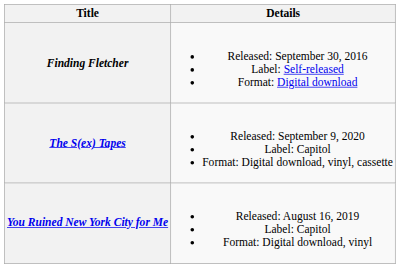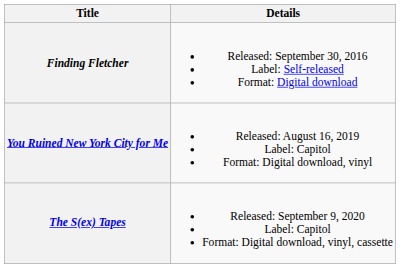 <table class="wikitable plainrowheaders" style="text-align:center">
 <tr>
 <th scope="col">Title</th>
 <th scope="col">Details</th>
 </tr>
 <tr>
 <th scope="row"><em>Finding Fletcher</em></th>
 <td><br><ul><li>Released: September 30, 2016</li><li>Label: <a href='#'>Self-released</a></li><li>Format: <a href='#'>Digital download</a></li></ul></td>
 </tr>
 <tr>
+<th scope="row"><em><a href='#'>You Ruined New York City for Me</a></em></th>
+<td><br><ul><li>Released: August 16, 2019</li><li>Label: Capitol</li><li>Format: Digital download, vinyl</li></ul></td>
+</tr>
+<tr>
 <th scope="row"><em><a href='#'>The S(ex) Tapes</a></em></th>
 <td><br><ul><li>Released: September 9, 2020</li><li>Label: Capitol</li><li>Format: Digital download, vinyl, cassette</li></ul></td>
 </tr>
-<tr>
-<th scope="row"><em><a href='#'>You Ruined New York City for Me</a></em></th>
-<td><br><ul><li>Released: August 16, 2019</li><li>Label: Capitol</li><li>Format: Digital download, vinyl</li></ul></td>
-</tr>
 </table>
